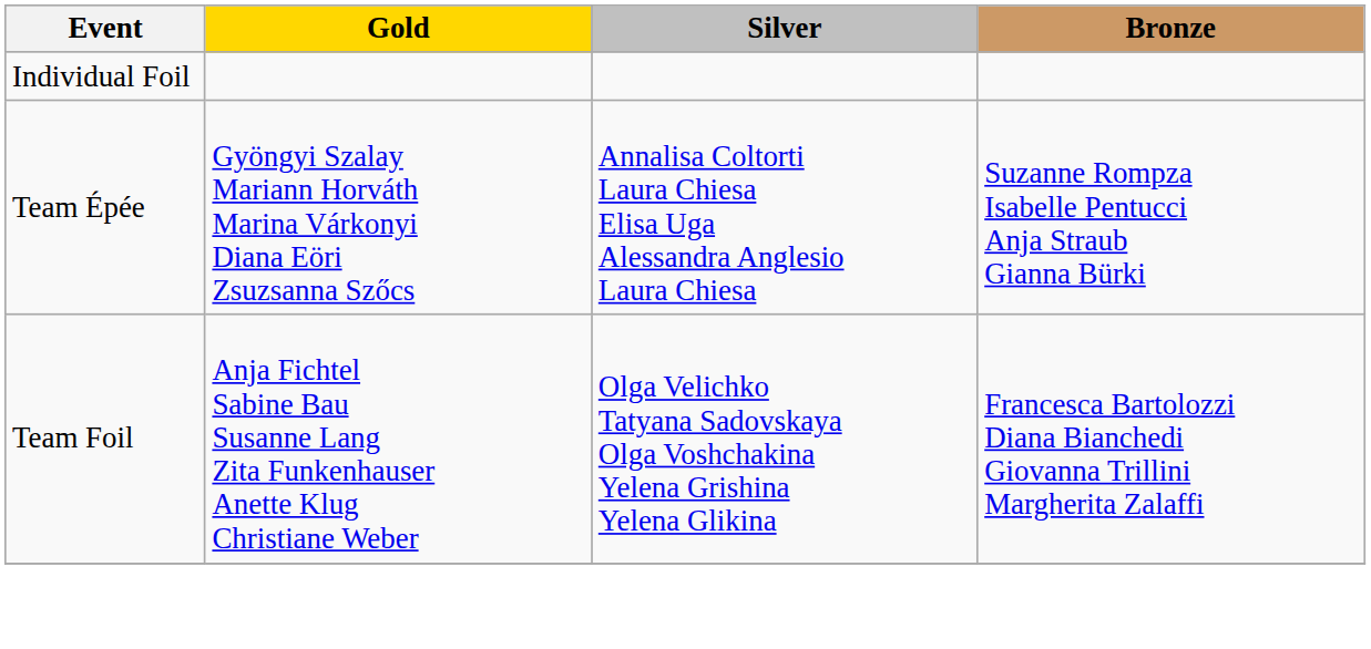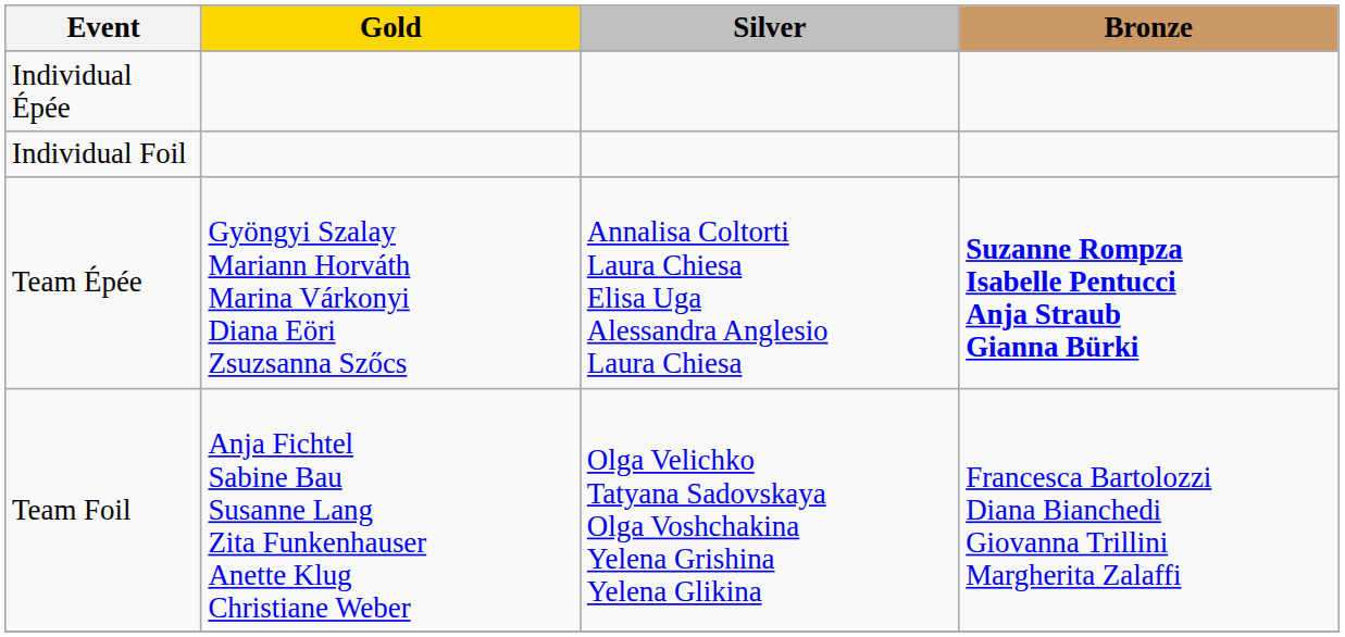 <table class="wikitable">
 <tr>
 <th width="100">Event</th>
 <th style="background-color:gold;" width="200"> Gold</th>
 <th style="background-color:silver;" width="200"> Silver</th>
 <th style="background-color:#CC9966;" width="200"> Bronze</th>
+</tr>
+<tr>
+<td>Individual Épée</td>
+<td></td>
+<td></td>
+<td></td>
 </tr>
 <tr>
 <td>Individual Foil</td>
 <td></td>
 <td></td>
 <td></td>
 </tr>
 <tr>
 <td>Team Épée</td>
 <td><br><a href='#'>Gyöngyi Szalay</a><br><a href='#'>Mariann Horváth</a><br><a href='#'>Marina Várkonyi</a><br><a href='#'>Diana Eöri</a><br><a href='#'>Zsuzsanna Szőcs</a></td>
 <td><br><a href='#'>Annalisa Coltorti</a><br><a href='#'>Laura Chiesa</a><br><a href='#'>Elisa Uga</a><br><a href='#'>Alessandra Anglesio</a><br><a href='#'>Laura Chiesa</a></td>
-<td><br><a href='#'>Suzanne Rompza</a><br><a href='#'>Isabelle Pentucci</a><br><a href='#'>Anja Straub</a><br><a href='#'>Gianna Bürki</a></td>
+<td><strong><br><a href='#'>Suzanne Rompza</a><br><a href='#'>Isabelle Pentucci</a><br><a href='#'>Anja Straub</a><br><a href='#'>Gianna Bürki</a></strong></td>
 </tr>
 <tr>
 <td>Team Foil</td>
 <td><br><a href='#'>Anja Fichtel</a><br><a href='#'>Sabine Bau</a><br><a href='#'>Susanne Lang</a><br><a href='#'>Zita Funkenhauser</a><br><a href='#'>Anette Klug</a><br><a href='#'>Christiane Weber</a></td>
 <td><br><a href='#'>Olga Velichko</a><br><a href='#'>Tatyana Sadovskaya</a><br><a href='#'>Olga Voshchakina</a><br><a href='#'>Yelena Grishina</a><br><a href='#'>Yelena Glikina</a></td>
 <td><br><a href='#'>Francesca Bartolozzi</a><br><a href='#'>Diana Bianchedi</a><br><a href='#'>Giovanna Trillini</a><br><a href='#'>Margherita Zalaffi</a></td>
 </tr>
 <tr>
 </tr>
 </table>
